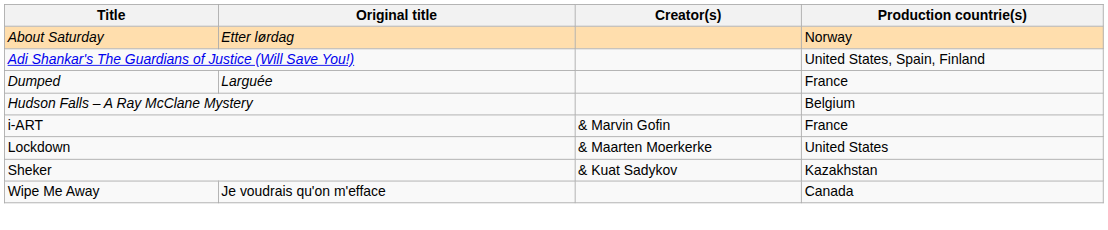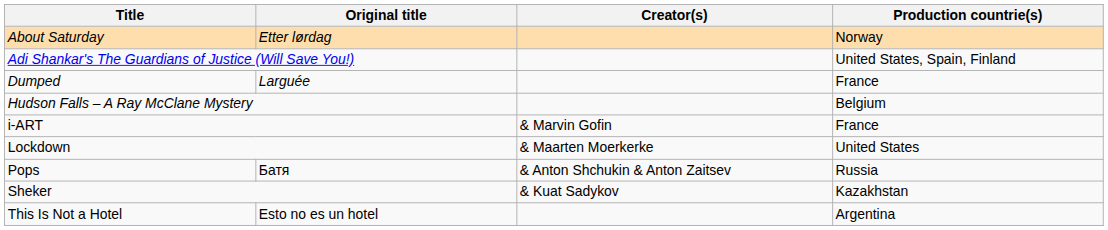 <table class="sortable wikitable" style="width:100%; margin-bottom:4px">
 <tr>
 <th scope="col">Title</th>
 <th scope="col">Original title</th>
 <th scope="col">Creator(s)</th>
 <th scope="col">Production countrie(s)</th>
 </tr>
 <tr style="background:#FFDEAD;">
 <td><em>About Saturday</em></td>
 <td><em>Etter lørdag</em></td>
 <td></td>
 <td>Norway</td>
 </tr>
 <tr>
 <td colspan="2"><em><a href='#'>Adi Shankar's The Guardians of Justice (Will Save You!)</a></em></td>
 <td></td>
 <td>United States, Spain, Finland</td>
 </tr>
 <tr>
 <td><em>Dumped</em></td>
 <td><em>Larguée</em></td>
 <td></td>
 <td>France</td>
 </tr>
 <tr>
 <td colspan="2"><em>Hudson Falls – A Ray McClane Mystery</td>
 <td></td>
 <td>Belgium</td>
 </tr>
 <tr>
 <td colspan="2"></em>i-ART<em></td>
 <td> & Marvin Gofin</td>
 <td>France</td>
 </tr>
 <tr>
 <td colspan="2"></em>Lockdown<em></td>
 <td> & Maarten Moerkerke</td>
 <td>United States</td>
 </tr>
 <tr>
+<td></em>Pops<em></td>
+<td>Батя</td>
+<td> & Anton Shchukin & Anton Zaitsev</td>
+<td>Russia</td>
+</tr>
+<tr>
 <td colspan="2"></em>Sheker<em></td>
 <td> & Kuat Sadykov</td>
 <td>Kazakhstan</td>
 </tr>
 <tr>
-<td></em>Wipe Me Away<em></td>
-<td></em>Je voudrais qu'on m'efface<em></td>
+<td></em>This Is Not a Hotel<em></td>
+<td></em>Esto no es un hotel<em></td>
 <td></td>
-<td>Canada</td>
+<td>Argentina</td>
 </tr>
 </table>
